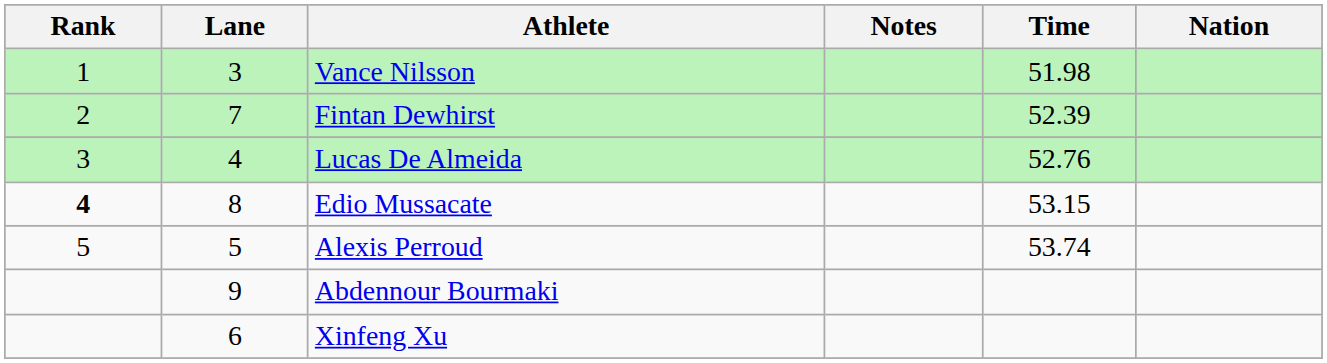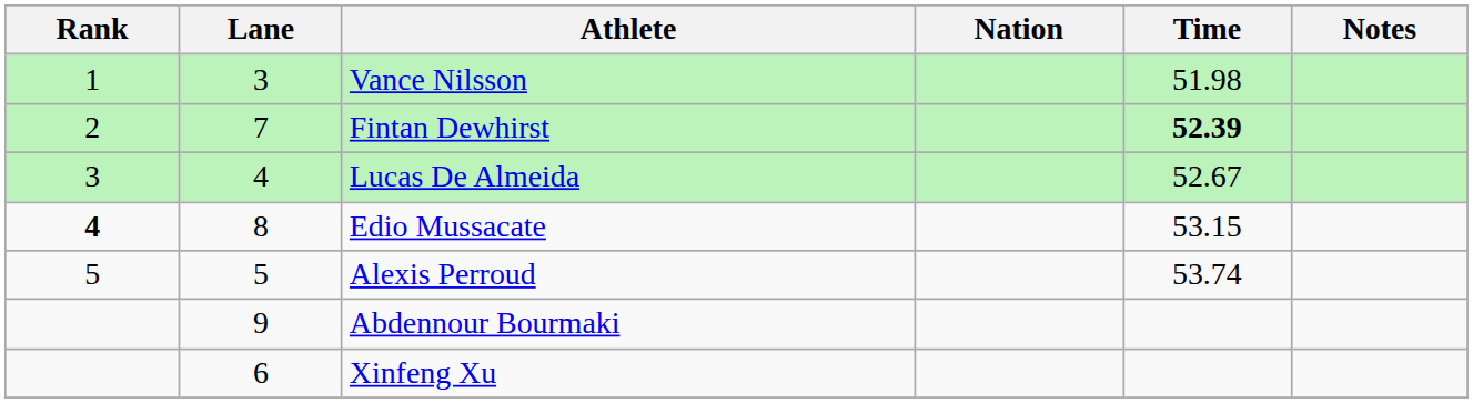 <table class="wikitable sortable" style="text-align:center;width: 60%;">
 <tr>
 <th scope="col">Rank</th>
 <th scope="col">Lane</th>
 <th scope="col">Athlete</th>
+<th scope="col">Nation</th>
+<th scope="col">Time</th>
 <th scope="col">Notes</th>
-<th scope="col">Time</th>
-<th scope="col">Nation</th>
 </tr>
 <tr bgcolor=bbf3bb>
 <td>1</td>
 <td>3</td>
 <td align=left><a href='#'>Vance Nilsson</a></td>
+<td align=left></td>
+<td>51.98</td>
 <td></td>
-<td>51.98</td>
-<td align=left></td>
 </tr>
 <tr bgcolor=bbf3bb>
 <td>2</td>
 <td>7</td>
 <td align=left><a href='#'>Fintan Dewhirst</a></td>
+<td align=left></td>
+<td><strong>52.39</strong></td>
 <td></td>
-<td>52.39</td>
-<td align=left></td>
 </tr>
 <tr bgcolor=bbf3bb>
 <td>3</td>
 <td>4</td>
 <td align=left><a href='#'>Lucas De Almeida</a></td>
+<td align=left></td>
+<td>52.67</td>
 <td></td>
-<td>52.76</td>
-<td align=left></td>
 </tr>
 <tr>
 <td><strong>4</strong></td>
 <td>8</td>
 <td align=left><a href='#'>Edio Mussacate</a></td>
+<td align=left></td>
+<td>53.15</td>
 <td></td>
-<td>53.15</td>
-<td align=left></td>
 </tr>
 <tr>
 <td>5</td>
 <td>5</td>
 <td align=left><a href='#'>Alexis Perroud</a></td>
+<td align=left></td>
+<td>53.74</td>
 <td></td>
-<td>53.74</td>
-<td align=left></td>
 </tr>
 <tr>
 <td></td>
 <td>9</td>
 <td align=left><a href='#'>Abdennour Bourmaki</a></td>
+<td align=left></td>
 <td></td>
 <td></td>
-<td align=left></td>
 </tr>
 <tr>
 <td></td>
 <td>6</td>
 <td align=left><a href='#'>Xinfeng Xu</a></td>
+<td align=left></td>
 <td></td>
 <td></td>
-<td align=left></td>
 </tr>
 </table>
